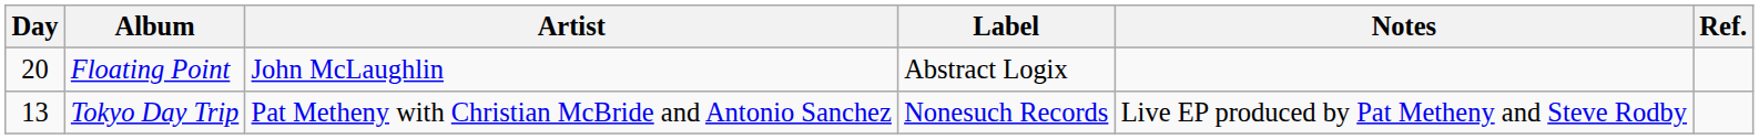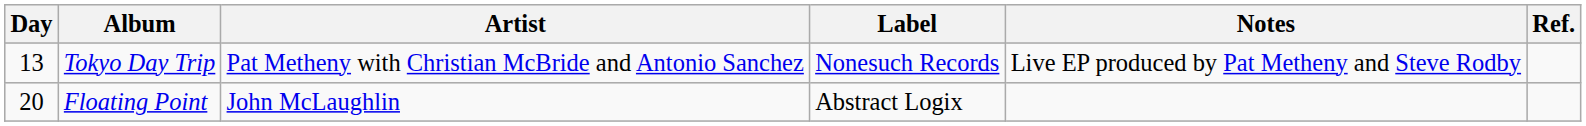 <table class="wikitable">
 <tr>
 <th>Day</th>
 <th>Album</th>
 <th>Artist</th>
 <th>Label</th>
 <th>Notes</th>
 <th>Ref.</th>
 </tr>
 <tr>
+<td rowspan="1" style="text-align:center;">13</td>
+<td><em><a href='#'>Tokyo Day Trip</a></em></td>
+<td><a href='#'>Pat Metheny</a> with <a href='#'>Christian McBride</a> and <a href='#'>Antonio Sanchez</a></td>
+<td><a href='#'>Nonesuch Records</a></td>
+<td>Live EP produced by <a href='#'>Pat Metheny</a> and <a href='#'>Steve Rodby</a></td>
+<td style="text-align:center;"></td>
+</tr>
+<tr>
 <td rowspan="1" style="text-align:center;">20</td>
 <td><em><a href='#'>Floating Point</a></em></td>
 <td><a href='#'>John McLaughlin</a></td>
 <td>Abstract Logix</td>
 <td></td>
 <td style="text-align:center;"></td>
 </tr>
-<tr>
-<td rowspan="1" style="text-align:center;">13</td>
-<td><em><a href='#'>Tokyo Day Trip</a></em></td>
-<td><a href='#'>Pat Metheny</a> with <a href='#'>Christian McBride</a> and <a href='#'>Antonio Sanchez</a></td>
-<td><a href='#'>Nonesuch Records</a></td>
-<td>Live EP produced by <a href='#'>Pat Metheny</a> and <a href='#'>Steve Rodby</a></td>
-<td style="text-align:center;"></td>
-</tr>
 </table>
